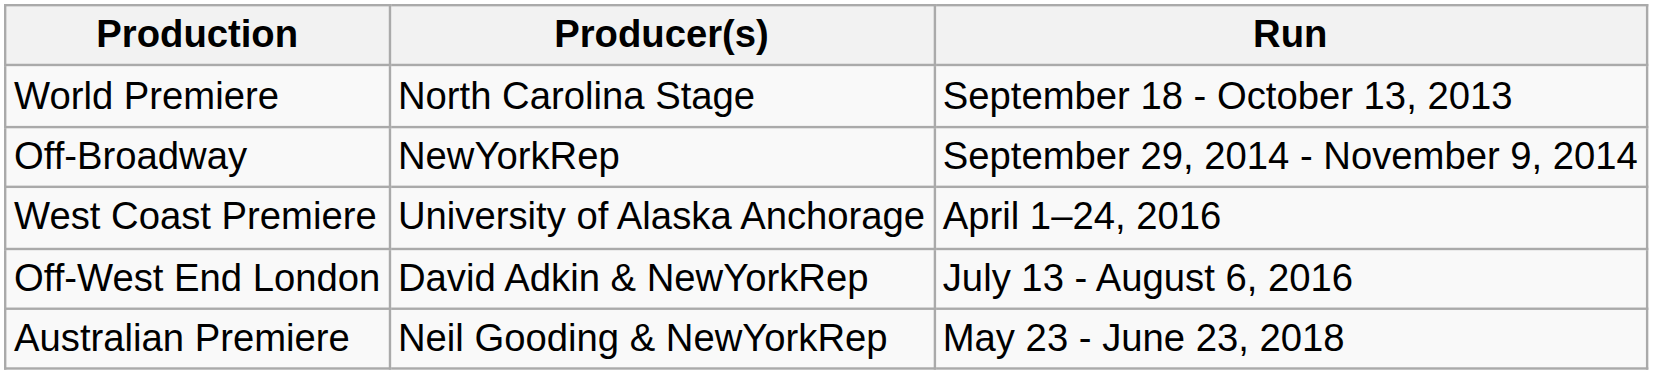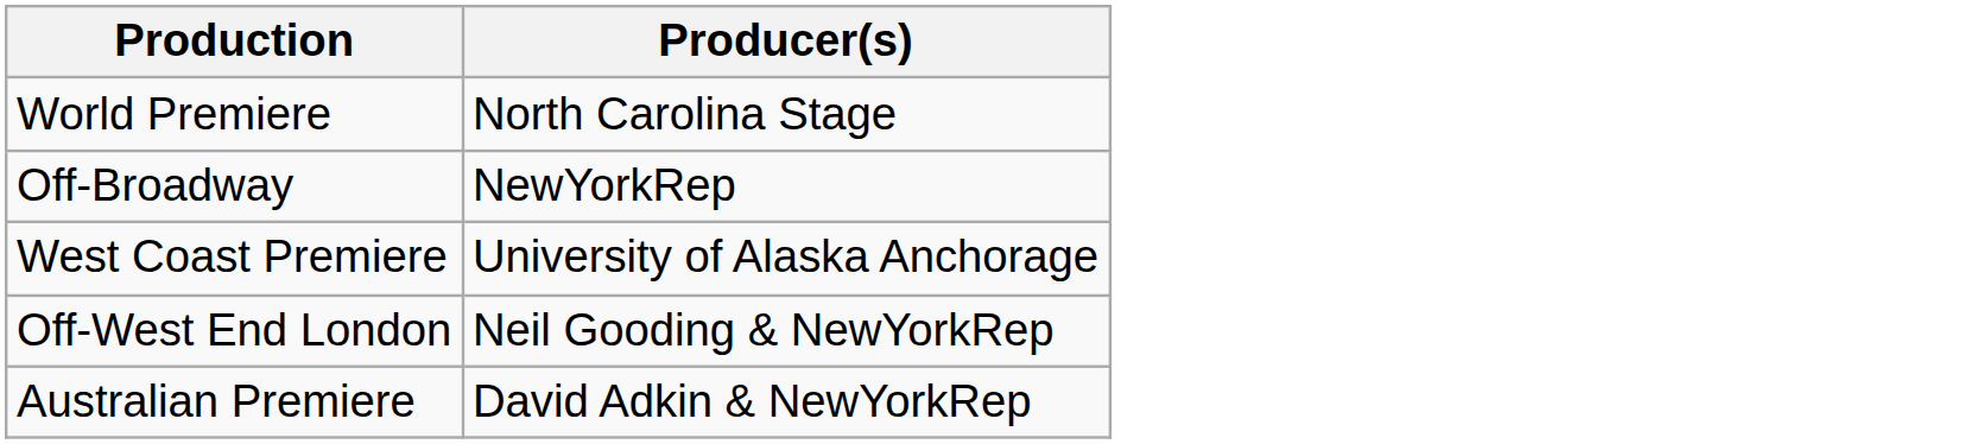 <table class="wikitable">
 <tr>
 <th>Production</th>
 <th>Producer(s)</th>
-<th>Run</th>
 </tr>
 <tr>
 <td>World Premiere</td>
 <td>North Carolina Stage</td>
-<td>September 18 - October 13, 2013</td>
 </tr>
 <tr>
 <td>Off-Broadway</td>
 <td>NewYorkRep</td>
-<td>September 29, 2014 - November 9, 2014 </td>
 </tr>
 <tr>
 <td>West Coast Premiere</td>
 <td>University of Alaska Anchorage</td>
-<td>April 1–24, 2016</td>
 </tr>
 <tr>
 <td>Off-West End London</td>
-<td>David Adkin & NewYorkRep</td>
-<td>July 13 - August 6, 2016</td>
+<td>Neil Gooding & NewYorkRep</td>
 </tr>
 <tr>
 <td>Australian Premiere</td>
-<td>Neil Gooding & NewYorkRep</td>
-<td>May 23 - June 23, 2018</td>
+<td>David Adkin & NewYorkRep</td>
 </tr>
 </table>
